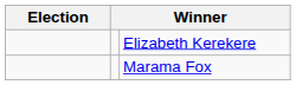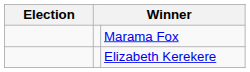 <table class=wikitable>
 <tr>
 <th width=100>Election</th>
 <th width=175 colspan=2>Winner</th>
 </tr>
 <tr>
 <td></td>
 <td></td>
-<td><a href='#'>Elizabeth Kerekere</a></td>
+<td><a href='#'>Marama Fox</a></td>
 </tr>
 <tr>
 <td></td>
 <td></td>
-<td><a href='#'>Marama Fox</a></td>
+<td><a href='#'>Elizabeth Kerekere</a></td>
 </tr>
 </table>
